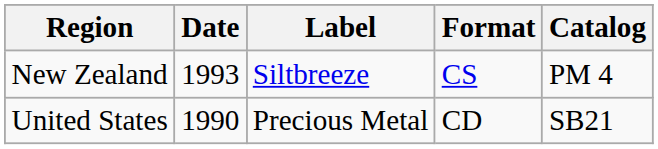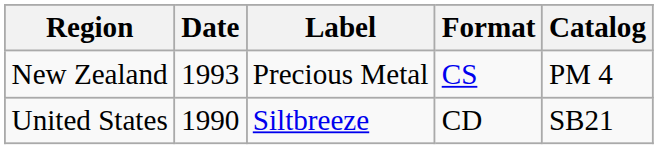 <table class="wikitable">
 <tr>
 <th>Region</th>
 <th>Date</th>
 <th>Label</th>
 <th>Format</th>
 <th>Catalog</th>
 </tr>
 <tr>
 <td>New Zealand</td>
 <td>1993</td>
-<td><a href='#'>Siltbreeze</a></td>
+<td>Precious Metal</td>
 <td><a href='#'>CS</a></td>
 <td>PM 4</td>
 </tr>
 <tr>
 <td>United States</td>
 <td>1990</td>
-<td>Precious Metal</td>
+<td><a href='#'>Siltbreeze</a></td>
 <td>CD</td>
 <td>SB21</td>
 </tr>
 </table>
